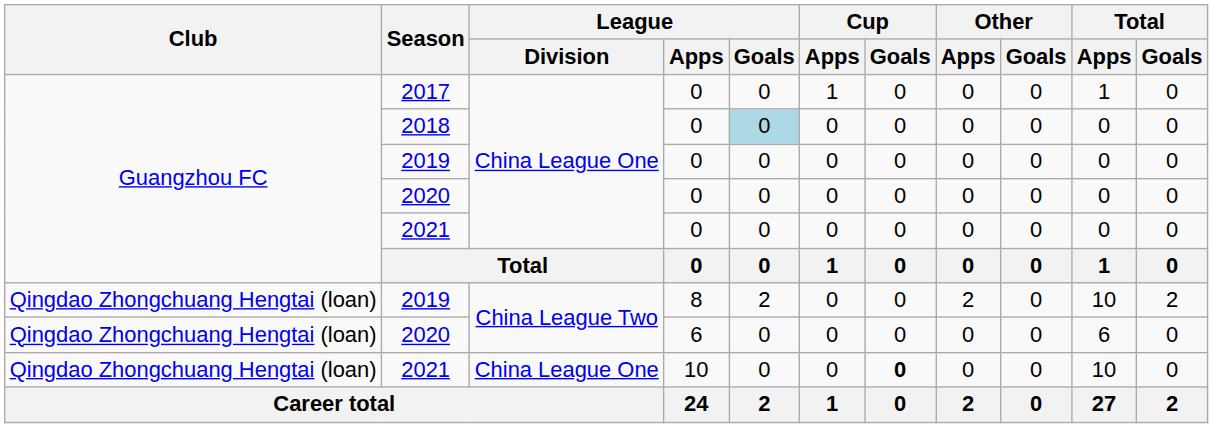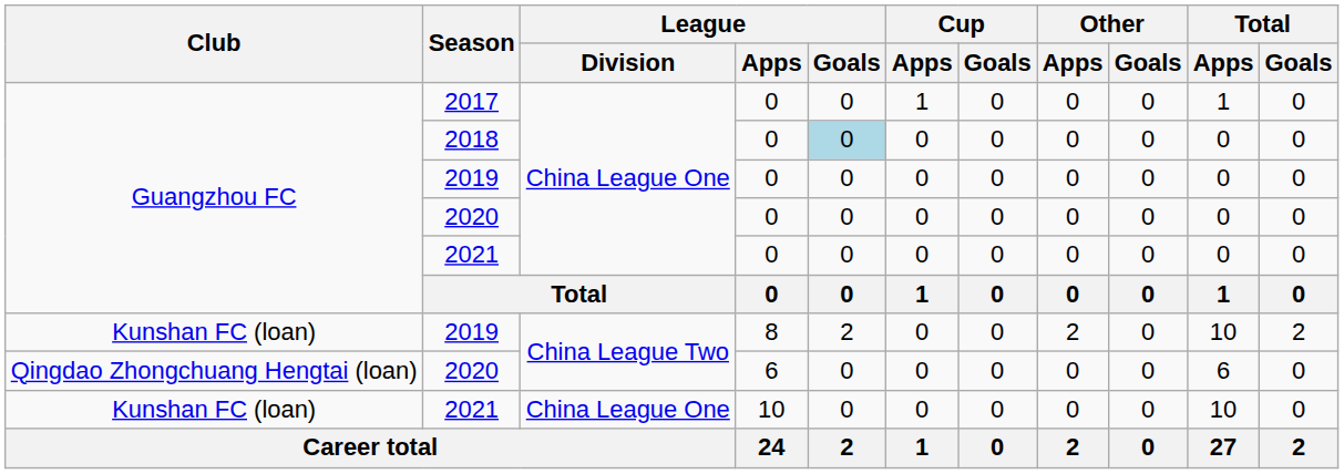 <table class="wikitable" style="text-align: center">
 <tr>
 <th rowspan="2">Club</th>
 <th rowspan="2">Season</th>
 <th colspan="3">League</th>
 <th colspan="2">Cup</th>
 <th colspan="2">Other</th>
 <th colspan="2">Total</th>
 </tr>
 <tr>
 <th>Division</th>
 <th>Apps</th>
 <th>Goals</th>
 <th>Apps</th>
 <th>Goals</th>
 <th>Apps</th>
 <th>Goals</th>
 <th>Apps</th>
 <th>Goals</th>
 </tr>
 <tr>
 <td rowspan="6"><a href='#'>Guangzhou FC</a></td>
 <td><a href='#'>2017</a></td>
 <td rowspan="5"><a href='#'>China League One</a></td>
 <td>0</td>
 <td>0</td>
 <td>1</td>
 <td>0</td>
 <td>0</td>
 <td>0</td>
 <td>1</td>
 <td>0</td>
 </tr>
 <tr>
 <td><a href='#'>2018</a></td>
 <td>0</td>
 <td style="background: lightblue;">0</td>
 <td>0</td>
 <td>0</td>
 <td>0</td>
 <td>0</td>
 <td>0</td>
 <td>0</td>
 </tr>
 <tr>
 <td><a href='#'>2019</a></td>
 <td>0</td>
 <td>0</td>
 <td>0</td>
 <td>0</td>
 <td>0</td>
 <td>0</td>
 <td>0</td>
 <td>0</td>
 </tr>
 <tr>
 <td><a href='#'>2020</a></td>
 <td>0</td>
 <td>0</td>
 <td>0</td>
 <td>0</td>
 <td>0</td>
 <td>0</td>
 <td>0</td>
 <td>0</td>
 </tr>
 <tr>
 <td><a href='#'>2021</a></td>
 <td>0</td>
 <td>0</td>
 <td>0</td>
 <td>0</td>
 <td>0</td>
 <td>0</td>
 <td>0</td>
 <td>0</td>
 </tr>
 <tr>
 <th colspan=2>Total</th>
 <th>0</th>
 <th>0</th>
 <th>1</th>
 <th>0</th>
 <th>0</th>
 <th>0</th>
 <th>1</th>
 <th>0</th>
 </tr>
 <tr>
-<td><a href='#'>Qingdao Zhongchuang Hengtai</a> (loan)</td>
+<td><a href='#'>Kunshan FC</a> (loan)</td>
 <td><a href='#'>2019</a></td>
 <td rowspan="2"><a href='#'>China League Two</a></td>
 <td>8</td>
 <td>2</td>
 <td>0</td>
 <td>0</td>
 <td>2</td>
 <td>0</td>
 <td>10</td>
 <td>2</td>
 </tr>
 <tr>
 <td><a href='#'>Qingdao Zhongchuang Hengtai</a> (loan)</td>
 <td><a href='#'>2020</a></td>
 <td>6</td>
 <td>0</td>
 <td>0</td>
 <td>0</td>
 <td>0</td>
 <td>0</td>
 <td>6</td>
 <td>0</td>
 </tr>
 <tr>
-<td><a href='#'>Qingdao Zhongchuang Hengtai</a> (loan)</td>
+<td><a href='#'>Kunshan FC</a> (loan)</td>
 <td><a href='#'>2021</a></td>
 <td><a href='#'>China League One</a></td>
 <td>10</td>
 <td>0</td>
 <td>0</td>
-<td><strong>0</strong></td>
+<td>0</td>
 <td>0</td>
 <td>0</td>
 <td>10</td>
 <td>0</td>
 </tr>
 <tr>
 <th colspan=3>Career total</th>
 <th>24</th>
 <th>2</th>
 <th>1</th>
 <th>0</th>
 <th>2</th>
 <th>0</th>
 <th>27</th>
 <th>2</th>
 </tr>
 </table>
